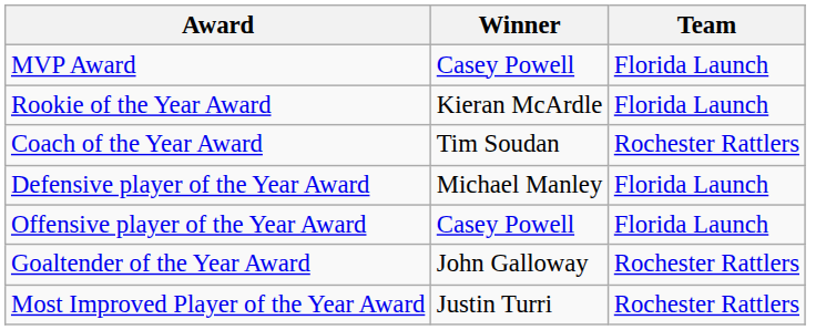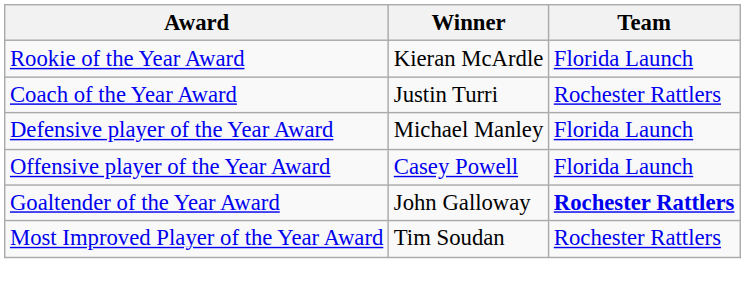 <table class="wikitable">
 <tr>
 <th>Award</th>
 <th>Winner</th>
 <th>Team</th>
-</tr>
-<tr>
-<td><a href='#'>MVP Award</a></td>
-<td><a href='#'>Casey Powell</a></td>
-<td><a href='#'>Florida Launch</a></td>
 </tr>
 <tr>
 <td><a href='#'>Rookie of the Year Award</a></td>
 <td>Kieran McArdle</td>
 <td><a href='#'>Florida Launch</a></td>
 </tr>
 <tr>
 <td><a href='#'>Coach of the Year Award</a></td>
-<td>Tim Soudan</td>
+<td>Justin Turri</td>
 <td><a href='#'>Rochester Rattlers</a></td>
 </tr>
 <tr>
 <td><a href='#'>Defensive player of the Year Award</a></td>
 <td>Michael Manley</td>
 <td><a href='#'>Florida Launch</a></td>
 </tr>
 <tr>
 <td><a href='#'>Offensive player of the Year Award</a></td>
 <td><a href='#'>Casey Powell</a></td>
 <td><a href='#'>Florida Launch</a></td>
 </tr>
 <tr>
 <td><a href='#'>Goaltender of the Year Award</a></td>
 <td>John Galloway</td>
-<td><a href='#'>Rochester Rattlers</a></td>
+<td><strong><a href='#'>Rochester Rattlers</a></strong></td>
 </tr>
 <tr>
 <td><a href='#'>Most Improved Player of the Year Award</a></td>
-<td>Justin Turri</td>
+<td>Tim Soudan</td>
 <td><a href='#'>Rochester Rattlers</a></td>
 </tr>
 </table>
